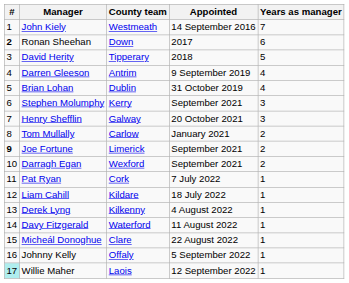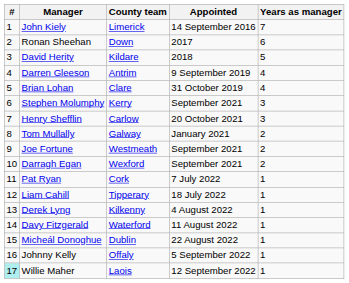 <table class="wikitable sortable">
 <tr>
 <th>#</th>
 <th>Manager</th>
 <th>County team</th>
 <th>Appointed</th>
 <th>Years as manager</th>
 </tr>
 <tr>
 <td>1</td>
 <td><a href='#'>John Kiely</a></td>
-<td> <a href='#'>Westmeath</a></td>
+<td> <a href='#'>Limerick</a></td>
 <td>14 September 2016</td>
 <td>7</td>
 </tr>
 <tr>
-<td><strong>2</strong></td>
+<td>2</td>
 <td>Ronan Sheehan</td>
 <td> <a href='#'>Down</a></td>
 <td>2017</td>
 <td>6</td>
 </tr>
 <tr>
 <td>3</td>
 <td><a href='#'>David Herity</a></td>
-<td> <a href='#'>Tipperary</a></td>
+<td> <a href='#'>Kildare</a></td>
 <td>2018</td>
 <td>5</td>
 </tr>
 <tr>
 <td>4</td>
 <td><a href='#'>Darren Gleeson</a></td>
 <td> <a href='#'>Antrim</a></td>
 <td>9 September 2019</td>
 <td>4</td>
 </tr>
 <tr>
 <td>5</td>
 <td><a href='#'>Brian Lohan</a></td>
-<td> <a href='#'>Dublin</a></td>
+<td> <a href='#'>Clare</a></td>
 <td>31 October 2019</td>
 <td>4</td>
 </tr>
 <tr>
 <td>6</td>
 <td><a href='#'>Stephen Molumphy</a></td>
 <td> <a href='#'>Kerry</a></td>
 <td>September 2021</td>
 <td>3</td>
 </tr>
 <tr>
 <td>7</td>
 <td><a href='#'>Henry Shefflin</a></td>
-<td> <a href='#'>Galway</a></td>
+<td> <a href='#'>Carlow</a></td>
 <td>20 October 2021</td>
 <td>3</td>
 </tr>
 <tr>
 <td>8</td>
 <td><a href='#'>Tom Mullally</a></td>
-<td> <a href='#'>Carlow</a></td>
+<td> <a href='#'>Galway</a></td>
 <td>January 2021</td>
 <td>2</td>
 </tr>
 <tr>
-<td><strong>9</strong></td>
+<td>9</td>
 <td><a href='#'>Joe Fortune</a></td>
-<td> <a href='#'>Limerick</a></td>
+<td> <a href='#'>Westmeath</a></td>
 <td>September 2021</td>
 <td>2</td>
 </tr>
 <tr>
 <td>10</td>
 <td><a href='#'>Darragh Egan</a></td>
 <td> <a href='#'>Wexford</a></td>
 <td>September 2021</td>
 <td>2</td>
 </tr>
 <tr>
 <td>11</td>
 <td><a href='#'>Pat Ryan</a></td>
 <td> <a href='#'>Cork</a></td>
 <td>7 July 2022</td>
 <td>1</td>
 </tr>
 <tr>
 <td>12</td>
 <td><a href='#'>Liam Cahill</a></td>
-<td> <a href='#'>Kildare</a></td>
+<td> <a href='#'>Tipperary</a></td>
 <td>18 July 2022</td>
 <td>1</td>
 </tr>
 <tr>
 <td>13</td>
 <td><a href='#'>Derek Lyng</a></td>
 <td> <a href='#'>Kilkenny</a></td>
 <td>4 August 2022</td>
 <td>1</td>
 </tr>
 <tr>
 <td>14</td>
 <td><a href='#'>Davy Fitzgerald</a></td>
 <td> <a href='#'>Waterford</a></td>
 <td>11 August 2022</td>
 <td>1</td>
 </tr>
 <tr>
 <td>15</td>
 <td><a href='#'>Micheál Donoghue</a></td>
-<td> <a href='#'>Clare</a></td>
+<td> <a href='#'>Dublin</a></td>
 <td>22 August 2022</td>
 <td>1</td>
 </tr>
 <tr>
 <td>16</td>
 <td>Johnny Kelly</td>
 <td> <a href='#'>Offaly</a></td>
 <td>5 September 2022</td>
 <td>1</td>
 </tr>
 <tr>
 <td style="background: paleturquoise;">17</td>
 <td>Willie Maher</td>
 <td> <a href='#'>Laois</a></td>
 <td>12 September 2022</td>
 <td>1</td>
 </tr>
 </table>
